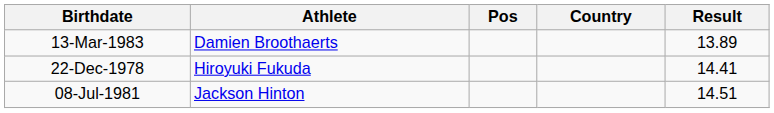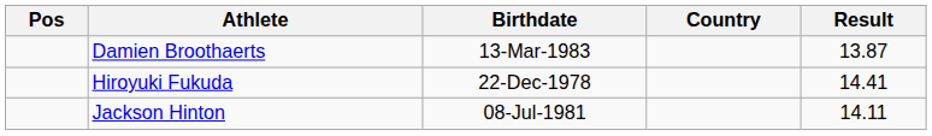 <table class="wikitable"  style="text-align:center; width:60%;">
 <tr>
+<th>Pos</th>
+<th>Athlete</th>
 <th>Birthdate</th>
-<th>Athlete</th>
-<th>Pos</th>
 <th>Country</th>
 <th>Result</th>
 </tr>
 <tr>
+<td align=center></td>
+<td align=left><a href='#'>Damien Broothaerts</a></td>
 <td>13-Mar-1983</td>
-<td align=left><a href='#'>Damien Broothaerts</a></td>
-<td align=center></td>
 <td align=left></td>
-<td>13.89</td>
+<td>13.87</td>
 </tr>
 <tr>
+<td align=center></td>
+<td align=left><a href='#'>Hiroyuki Fukuda</a></td>
 <td>22-Dec-1978</td>
-<td align=left><a href='#'>Hiroyuki Fukuda</a></td>
-<td align=center></td>
 <td align=left></td>
 <td>14.41</td>
 </tr>
 <tr>
+<td align=center></td>
+<td align=left><a href='#'>Jackson Hinton</a></td>
 <td>08-Jul-1981</td>
-<td align=left><a href='#'>Jackson Hinton</a></td>
-<td align=center></td>
 <td align=left></td>
-<td>14.51</td>
+<td>14.11</td>
 </tr>
 </table>
